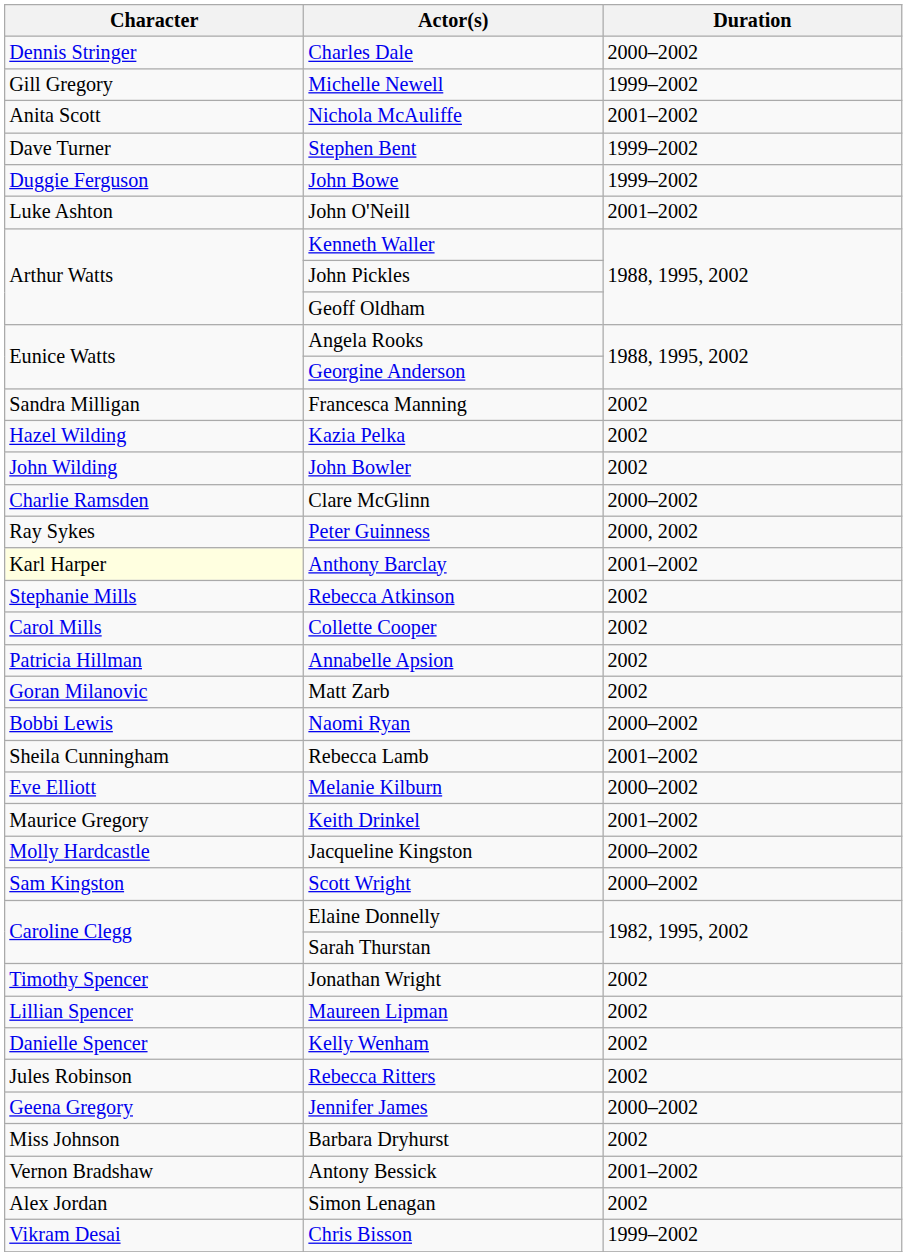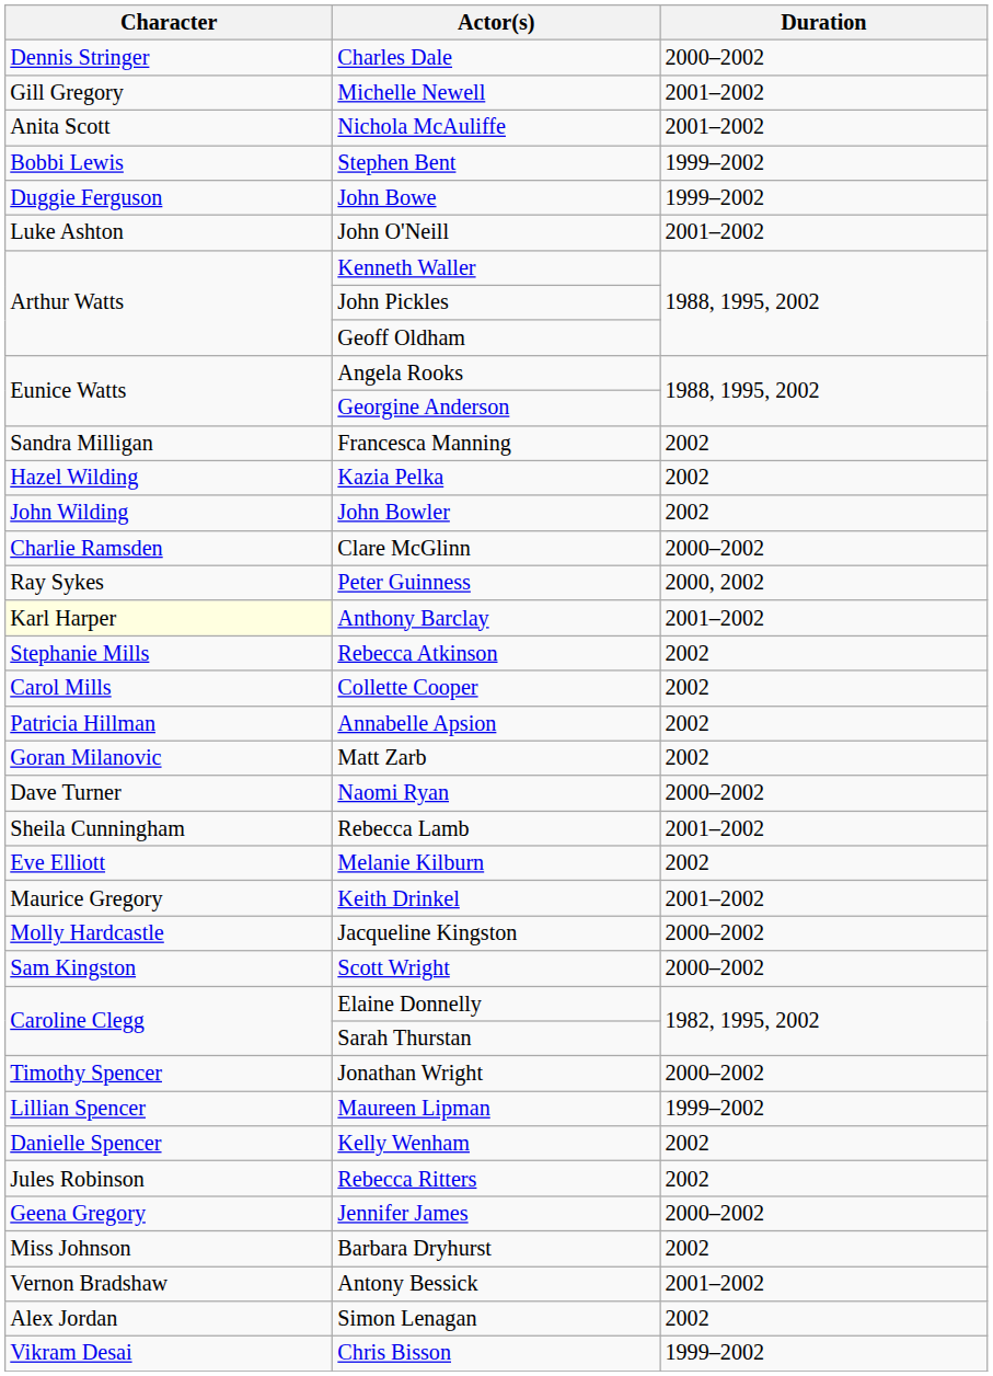 <table class="wikitable">
 <tr>
 <th scope="col" style="width:230px;">Character</th>
 <th scope="col" style="width:230px;">Actor(s)</th>
 <th scope="col" style="width:230px;">Duration</th>
 </tr>
 <tr>
 <td><a href='#'>Dennis Stringer</a></td>
 <td><a href='#'>Charles Dale</a></td>
 <td>2000–2002</td>
 </tr>
 <tr>
 <td>Gill Gregory</td>
 <td><a href='#'>Michelle Newell</a></td>
-<td>1999–2002</td>
+<td>2001–2002</td>
 </tr>
 <tr>
 <td>Anita Scott</td>
 <td><a href='#'>Nichola McAuliffe</a></td>
 <td>2001–2002</td>
 </tr>
 <tr>
-<td>Dave Turner</td>
+<td><a href='#'>Bobbi Lewis</a></td>
 <td><a href='#'>Stephen Bent</a></td>
 <td>1999–2002</td>
 </tr>
 <tr>
 <td><a href='#'>Duggie Ferguson</a></td>
 <td><a href='#'>John Bowe</a></td>
 <td>1999–2002</td>
 </tr>
 <tr>
 <td>Luke Ashton</td>
 <td>John O'Neill</td>
 <td>2001–2002</td>
 </tr>
 <tr>
 <td rowspan="3">Arthur Watts</td>
 <td><a href='#'>Kenneth Waller</a></td>
 <td rowspan="3">1988, 1995, 2002</td>
 </tr>
 <tr>
 <td>John Pickles</td>
 </tr>
 <tr>
 <td>Geoff Oldham</td>
 </tr>
 <tr>
 <td rowspan="2">Eunice Watts</td>
 <td>Angela Rooks</td>
 <td rowspan="2">1988, 1995, 2002</td>
 </tr>
 <tr>
 <td><a href='#'>Georgine Anderson</a></td>
 </tr>
 <tr>
 <td>Sandra Milligan</td>
 <td>Francesca Manning</td>
 <td>2002</td>
 </tr>
 <tr>
 <td><a href='#'>Hazel Wilding</a></td>
 <td><a href='#'>Kazia Pelka</a></td>
 <td>2002</td>
 </tr>
 <tr>
 <td><a href='#'>John Wilding</a></td>
 <td><a href='#'>John Bowler</a></td>
 <td>2002</td>
 </tr>
 <tr>
 <td><a href='#'>Charlie Ramsden</a></td>
 <td>Clare McGlinn</td>
 <td>2000–2002</td>
 </tr>
 <tr>
 <td>Ray Sykes</td>
 <td><a href='#'>Peter Guinness</a></td>
 <td>2000, 2002</td>
 </tr>
 <tr>
 <td style="background: lightyellow;">Karl Harper</td>
 <td><a href='#'>Anthony Barclay</a></td>
 <td>2001–2002</td>
 </tr>
 <tr>
 <td><a href='#'>Stephanie Mills</a></td>
 <td><a href='#'>Rebecca Atkinson</a></td>
 <td>2002</td>
 </tr>
 <tr>
 <td><a href='#'>Carol Mills</a></td>
 <td><a href='#'>Collette Cooper</a></td>
 <td>2002</td>
 </tr>
 <tr>
 <td><a href='#'>Patricia Hillman</a></td>
 <td><a href='#'>Annabelle Apsion</a></td>
 <td>2002</td>
 </tr>
 <tr>
 <td><a href='#'>Goran Milanovic</a></td>
 <td>Matt Zarb</td>
 <td>2002</td>
 </tr>
 <tr>
-<td><a href='#'>Bobbi Lewis</a></td>
+<td>Dave Turner</td>
 <td><a href='#'>Naomi Ryan</a></td>
 <td>2000–2002</td>
 </tr>
 <tr>
 <td>Sheila Cunningham</td>
 <td>Rebecca Lamb</td>
 <td>2001–2002</td>
 </tr>
 <tr>
 <td><a href='#'>Eve Elliott</a></td>
 <td><a href='#'>Melanie Kilburn</a></td>
-<td>2000–2002</td>
+<td>2002</td>
 </tr>
 <tr>
 <td>Maurice Gregory</td>
 <td><a href='#'>Keith Drinkel</a></td>
 <td>2001–2002</td>
 </tr>
 <tr>
 <td><a href='#'>Molly Hardcastle</a></td>
 <td>Jacqueline Kingston</td>
 <td>2000–2002</td>
 </tr>
 <tr>
 <td><a href='#'>Sam Kingston</a></td>
 <td><a href='#'>Scott Wright</a></td>
 <td>2000–2002</td>
 </tr>
 <tr>
 <td rowspan="2"><a href='#'>Caroline Clegg</a></td>
 <td>Elaine Donnelly</td>
 <td rowspan="2">1982, 1995, 2002</td>
 </tr>
 <tr>
 <td>Sarah Thurstan</td>
 </tr>
 <tr>
 <td><a href='#'>Timothy Spencer</a></td>
 <td>Jonathan Wright</td>
-<td>2002</td>
+<td>2000–2002</td>
 </tr>
 <tr>
 <td><a href='#'>Lillian Spencer</a></td>
 <td><a href='#'>Maureen Lipman</a></td>
-<td>2002</td>
+<td>1999–2002</td>
 </tr>
 <tr>
 <td><a href='#'>Danielle Spencer</a></td>
 <td><a href='#'>Kelly Wenham</a></td>
 <td>2002</td>
 </tr>
 <tr>
 <td>Jules Robinson</td>
 <td><a href='#'>Rebecca Ritters</a></td>
 <td>2002</td>
 </tr>
 <tr>
 <td><a href='#'>Geena Gregory</a></td>
 <td><a href='#'>Jennifer James</a></td>
 <td>2000–2002</td>
 </tr>
 <tr>
 <td>Miss Johnson</td>
 <td>Barbara Dryhurst</td>
 <td>2002</td>
 </tr>
 <tr>
 <td>Vernon Bradshaw</td>
 <td>Antony Bessick</td>
 <td>2001–2002</td>
 </tr>
 <tr>
 <td>Alex Jordan</td>
 <td>Simon Lenagan</td>
 <td>2002</td>
 </tr>
 <tr>
 <td><a href='#'>Vikram Desai</a></td>
 <td><a href='#'>Chris Bisson</a></td>
 <td>1999–2002</td>
 </tr>
 <tr>
 </tr>
 </table>
